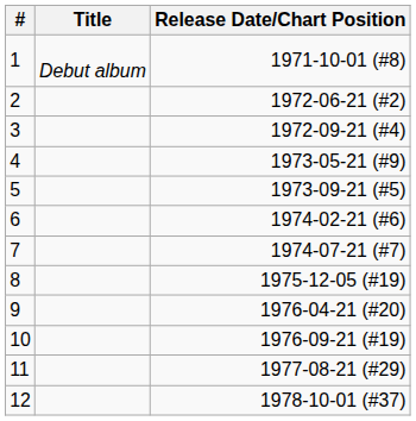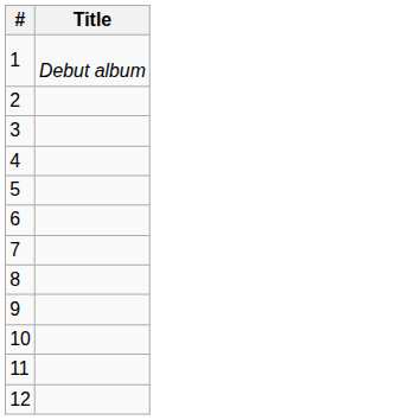 <table class="wikitable">
 <tr>
 <th>#</th>
 <th>Title</th>
-<th>Release Date/Chart Position</th>
 </tr>
 <tr>
 <td>1</td>
 <td align="left"><br><em>Debut album</em></td>
-<td align="right">1971-10-01 (#8)</td>
 </tr>
 <tr>
 <td>2</td>
 <td align="left"></td>
-<td align="right">1972-06-21 (#2)</td>
 </tr>
 <tr>
 <td>3</td>
 <td align="left"></td>
-<td align="right">1972-09-21 (#4)</td>
 </tr>
 <tr>
 <td>4</td>
 <td align="left"></td>
-<td align="right">1973-05-21 (#9)</td>
 </tr>
 <tr>
 <td>5</td>
 <td align="left"></td>
-<td align="right">1973-09-21 (#5)</td>
 </tr>
 <tr>
 <td>6</td>
 <td align="left"></td>
-<td align="right">1974-02-21 (#6)</td>
 </tr>
 <tr>
 <td>7</td>
 <td align="left"><br></td>
-<td align="right">1974-07-21 (#7)</td>
 </tr>
 <tr>
 <td>8</td>
 <td align="left"></td>
-<td align="right">1975-12-05 (#19)</td>
 </tr>
 <tr>
 <td>9</td>
 <td align="left"><br></td>
-<td align="right">1976-04-21 (#20)</td>
 </tr>
 <tr>
 <td>10</td>
 <td align="left"></td>
-<td align="right">1976-09-21 (#19)</td>
 </tr>
 <tr>
 <td>11</td>
 <td align="left"></td>
-<td align="right">1977-08-21 (#29)</td>
 </tr>
 <tr>
 <td>12</td>
 <td align="left"></td>
-<td align="right">1978-10-01 (#37)</td>
 </tr>
 </table>
